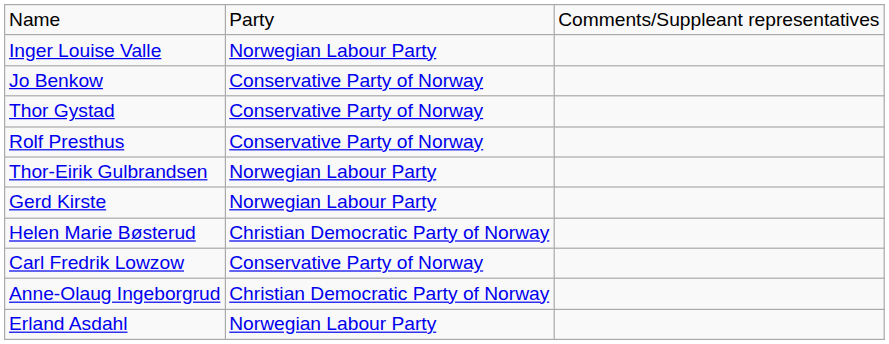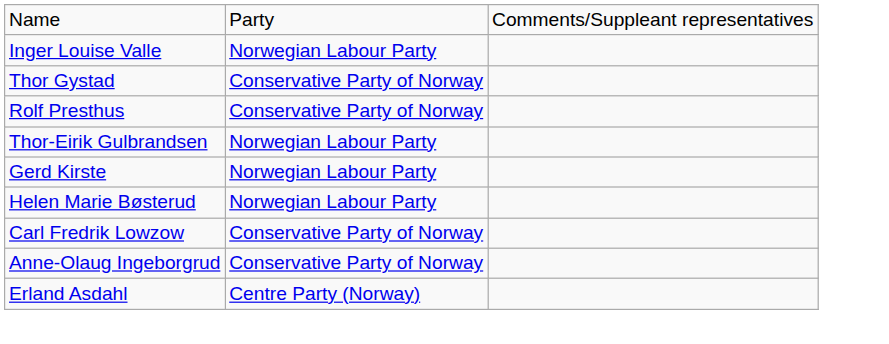 <table class="wikitable">
 <tr>
 <td>Name</td>
 <td>Party</td>
 <td>Comments/Suppleant representatives</td>
 </tr>
 <tr>
 <td><a href='#'>Inger Louise Valle</a></td>
 <td><a href='#'>Norwegian Labour Party</a></td>
-<td></td>
-</tr>
-<tr>
-<td><a href='#'>Jo Benkow</a></td>
-<td><a href='#'>Conservative Party of Norway</a></td>
 <td></td>
 </tr>
 <tr>
 <td><a href='#'>Thor Gystad</a></td>
 <td><a href='#'>Conservative Party of Norway</a></td>
 <td></td>
 </tr>
 <tr>
 <td><a href='#'>Rolf Presthus</a></td>
 <td><a href='#'>Conservative Party of Norway</a></td>
 <td></td>
 </tr>
 <tr>
 <td><a href='#'>Thor-Eirik Gulbrandsen</a></td>
 <td><a href='#'>Norwegian Labour Party</a></td>
 <td></td>
 </tr>
 <tr>
 <td><a href='#'>Gerd Kirste</a></td>
 <td><a href='#'>Norwegian Labour Party</a></td>
 <td></td>
 </tr>
 <tr>
 <td><a href='#'>Helen Marie Bøsterud</a></td>
-<td><a href='#'>Christian Democratic Party of Norway</a></td>
+<td><a href='#'>Norwegian Labour Party</a></td>
 <td></td>
 </tr>
 <tr>
 <td><a href='#'>Carl Fredrik Lowzow</a></td>
 <td><a href='#'>Conservative Party of Norway</a></td>
 <td></td>
 </tr>
 <tr>
 <td><a href='#'>Anne-Olaug Ingeborgrud</a></td>
-<td><a href='#'>Christian Democratic Party of Norway</a></td>
+<td><a href='#'>Conservative Party of Norway</a></td>
 <td></td>
 </tr>
 <tr>
 <td><a href='#'>Erland Asdahl</a></td>
-<td><a href='#'>Norwegian Labour Party</a></td>
+<td><a href='#'>Centre Party (Norway)</a></td>
 <td></td>
 </tr>
 </table>
